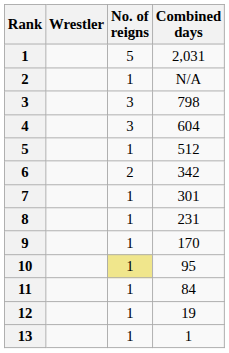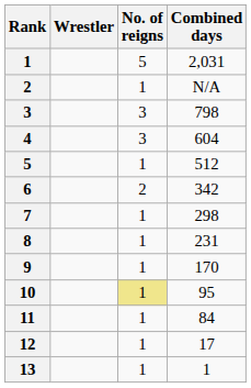 <table class="wikitable sortable" style="text-align: center">
 <tr>
 <th>Rank</th>
 <th>Wrestler</th>
 <th>No. of<br>reigns</th>
 <th data-sort-type="number">Combined<br>days</th>
 </tr>
 <tr>
 <th>1</th>
 <td></td>
 <td>5</td>
 <td>2,031</td>
 </tr>
 <tr>
 <th>2</th>
 <td></td>
 <td>1</td>
 <td>N/A</td>
 </tr>
 <tr>
 <th>3</th>
 <td></td>
 <td>3</td>
 <td>798</td>
 </tr>
 <tr>
 <th>4</th>
 <td></td>
 <td>3</td>
 <td>604</td>
 </tr>
 <tr>
 <th>5</th>
 <td></td>
 <td>1</td>
 <td>512</td>
 </tr>
 <tr>
 <th>6</th>
 <td></td>
 <td>2</td>
 <td>342</td>
 </tr>
 <tr>
 <th>7</th>
 <td></td>
 <td>1</td>
-<td>301</td>
+<td>298</td>
 </tr>
 <tr>
 <th>8</th>
 <td></td>
 <td>1</td>
 <td>231</td>
 </tr>
 <tr>
 <th>9</th>
 <td></td>
 <td>1</td>
 <td>170</td>
 </tr>
 <tr>
 <th>10</th>
 <td></td>
 <td style="background: khaki;">1</td>
 <td>95</td>
 </tr>
 <tr>
 <th>11</th>
 <td></td>
 <td>1</td>
 <td>84</td>
 </tr>
 <tr>
 <th>12</th>
 <td></td>
 <td>1</td>
-<td>19</td>
+<td>17</td>
 </tr>
 <tr>
 <th>13</th>
 <td></td>
 <td>1</td>
 <td>1</td>
 </tr>
 </table>
